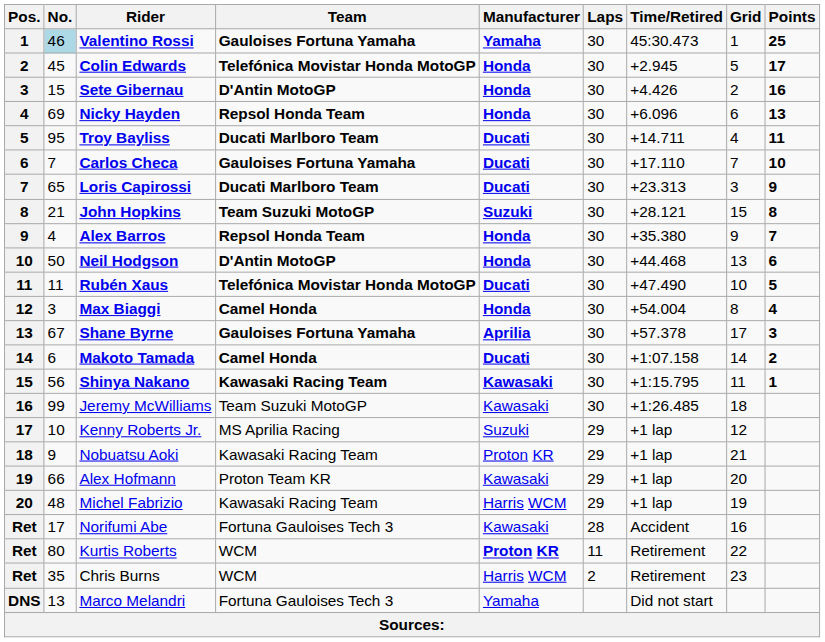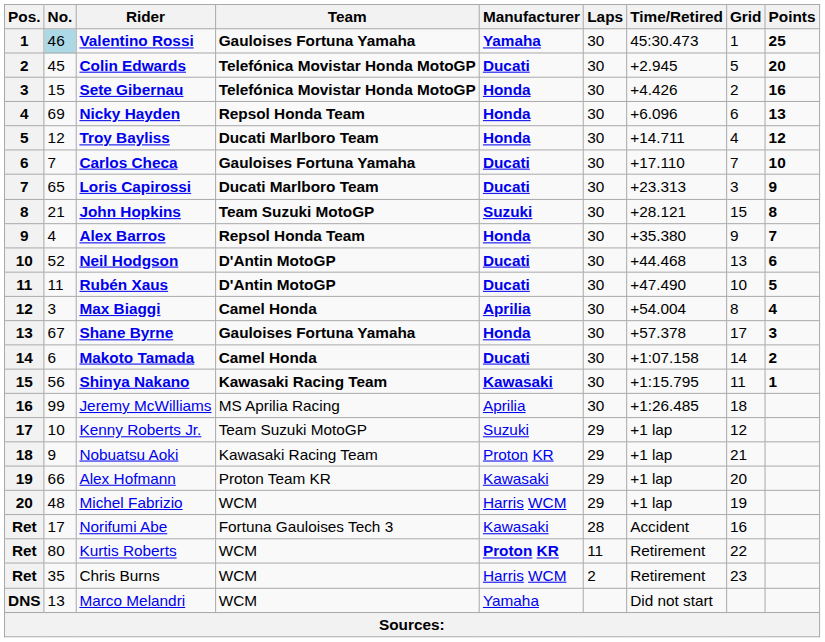 <table class="wikitable" style="font-size: 95%;">
 <tr>
 <th>Pos.</th>
 <th>No.</th>
 <th>Rider</th>
 <th>Team</th>
 <th>Manufacturer</th>
 <th>Laps</th>
 <th>Time/Retired</th>
 <th>Grid</th>
 <th>Points</th>
 </tr>
 <tr>
 <th>1</th>
 <td style="background: lightblue;">46</td>
 <td> <strong><a href='#'>Valentino Rossi</a></strong></td>
 <td><strong>Gauloises Fortuna Yamaha</strong></td>
 <td><strong><a href='#'>Yamaha</a></strong></td>
 <td>30</td>
 <td>45:30.473</td>
 <td>1</td>
 <td><strong>25</strong></td>
 </tr>
 <tr>
 <th>2</th>
 <td>45</td>
 <td> <strong><a href='#'>Colin Edwards</a></strong></td>
 <td><strong>Telefónica Movistar Honda MotoGP</strong></td>
-<td><strong><a href='#'>Honda</a></strong></td>
+<td><strong><a href='#'>Ducati</a></strong></td>
 <td>30</td>
 <td>+2.945</td>
 <td>5</td>
-<td><strong>17</strong></td>
+<td><strong>20</strong></td>
 </tr>
 <tr>
 <th>3</th>
 <td>15</td>
 <td> <strong><a href='#'>Sete Gibernau</a></strong></td>
-<td><strong>D'Antin MotoGP</strong></td>
+<td><strong>Telefónica Movistar Honda MotoGP</strong></td>
 <td><strong><a href='#'>Honda</a></strong></td>
 <td>30</td>
 <td>+4.426</td>
 <td>2</td>
 <td><strong>16</strong></td>
 </tr>
 <tr>
 <th>4</th>
 <td>69</td>
 <td> <strong><a href='#'>Nicky Hayden</a></strong></td>
 <td><strong>Repsol Honda Team</strong></td>
 <td><strong><a href='#'>Honda</a></strong></td>
 <td>30</td>
 <td>+6.096</td>
 <td>6</td>
 <td><strong>13</strong></td>
 </tr>
 <tr>
 <th>5</th>
-<td>95</td>
+<td>12</td>
 <td> <strong><a href='#'>Troy Bayliss</a></strong></td>
 <td><strong>Ducati Marlboro Team</strong></td>
-<td><strong><a href='#'>Ducati</a></strong></td>
+<td><strong><a href='#'>Honda</a></strong></td>
 <td>30</td>
 <td>+14.711</td>
 <td>4</td>
-<td><strong>11</strong></td>
+<td><strong>12</strong></td>
 </tr>
 <tr>
 <th>6</th>
 <td>7</td>
 <td> <strong><a href='#'>Carlos Checa</a></strong></td>
 <td><strong>Gauloises Fortuna Yamaha</strong></td>
 <td><strong><a href='#'>Ducati</a></strong></td>
 <td>30</td>
 <td>+17.110</td>
 <td>7</td>
 <td><strong>10</strong></td>
 </tr>
 <tr>
 <th>7</th>
 <td>65</td>
 <td> <strong><a href='#'>Loris Capirossi</a></strong></td>
 <td><strong>Ducati Marlboro Team</strong></td>
 <td><strong><a href='#'>Ducati</a></strong></td>
 <td>30</td>
 <td>+23.313</td>
 <td>3</td>
 <td><strong>9</strong></td>
 </tr>
 <tr>
 <th>8</th>
 <td>21</td>
 <td> <strong><a href='#'>John Hopkins</a></strong></td>
 <td><strong>Team Suzuki MotoGP</strong></td>
 <td><strong><a href='#'>Suzuki</a></strong></td>
 <td>30</td>
 <td>+28.121</td>
 <td>15</td>
 <td><strong>8</strong></td>
 </tr>
 <tr>
 <th>9</th>
 <td>4</td>
 <td> <strong><a href='#'>Alex Barros</a></strong></td>
 <td><strong>Repsol Honda Team</strong></td>
 <td><strong><a href='#'>Honda</a></strong></td>
 <td>30</td>
 <td>+35.380</td>
 <td>9</td>
 <td><strong>7</strong></td>
 </tr>
 <tr>
 <th>10</th>
-<td>50</td>
+<td>52</td>
 <td> <strong><a href='#'>Neil Hodgson</a></strong></td>
 <td><strong>D'Antin MotoGP</strong></td>
-<td><strong><a href='#'>Honda</a></strong></td>
+<td><strong><a href='#'>Ducati</a></strong></td>
 <td>30</td>
 <td>+44.468</td>
 <td>13</td>
 <td><strong>6</strong></td>
 </tr>
 <tr>
 <th>11</th>
 <td>11</td>
 <td> <strong><a href='#'>Rubén Xaus</a></strong></td>
-<td><strong>Telefónica Movistar Honda MotoGP</strong></td>
+<td><strong>D'Antin MotoGP</strong></td>
 <td><strong><a href='#'>Ducati</a></strong></td>
 <td>30</td>
 <td>+47.490</td>
 <td>10</td>
 <td><strong>5</strong></td>
 </tr>
 <tr>
 <th>12</th>
 <td>3</td>
 <td> <strong><a href='#'>Max Biaggi</a></strong></td>
 <td><strong>Camel Honda</strong></td>
-<td><strong><a href='#'>Honda</a></strong></td>
+<td><strong><a href='#'>Aprilia</a></strong></td>
 <td>30</td>
 <td>+54.004</td>
 <td>8</td>
 <td><strong>4</strong></td>
 </tr>
 <tr>
 <th>13</th>
 <td>67</td>
 <td> <strong><a href='#'>Shane Byrne</a></strong></td>
 <td><strong>Gauloises Fortuna Yamaha</strong></td>
-<td><strong><a href='#'>Aprilia</a></strong></td>
+<td><strong><a href='#'>Honda</a></strong></td>
 <td>30</td>
 <td>+57.378</td>
 <td>17</td>
 <td><strong>3</strong></td>
 </tr>
 <tr>
 <th>14</th>
 <td>6</td>
 <td> <strong><a href='#'>Makoto Tamada</a></strong></td>
 <td><strong>Camel Honda</strong></td>
 <td><strong><a href='#'>Ducati</a></strong></td>
 <td>30</td>
 <td>+1:07.158</td>
 <td>14</td>
 <td><strong>2</strong></td>
 </tr>
 <tr>
 <th>15</th>
 <td>56</td>
 <td> <strong><a href='#'>Shinya Nakano</a></strong></td>
 <td><strong>Kawasaki Racing Team</strong></td>
 <td><strong><a href='#'>Kawasaki</a></strong></td>
 <td>30</td>
 <td>+1:15.795</td>
 <td>11</td>
 <td><strong>1</strong></td>
 </tr>
 <tr>
 <th>16</th>
 <td>99</td>
 <td> <a href='#'>Jeremy McWilliams</a></td>
-<td>Team Suzuki MotoGP</td>
-<td><a href='#'>Kawasaki</a></td>
+<td>MS Aprilia Racing</td>
+<td><a href='#'>Aprilia</a></td>
 <td>30</td>
 <td>+1:26.485</td>
 <td>18</td>
 <td></td>
 </tr>
 <tr>
 <th>17</th>
 <td>10</td>
 <td> <a href='#'>Kenny Roberts Jr.</a></td>
-<td>MS Aprilia Racing</td>
+<td>Team Suzuki MotoGP</td>
 <td><a href='#'>Suzuki</a></td>
 <td>29</td>
 <td>+1 lap</td>
 <td>12</td>
 <td></td>
 </tr>
 <tr>
 <th>18</th>
 <td>9</td>
 <td> <a href='#'>Nobuatsu Aoki</a></td>
 <td>Kawasaki Racing Team</td>
 <td><a href='#'>Proton</a> <a href='#'>KR</a></td>
 <td>29</td>
 <td>+1 lap</td>
 <td>21</td>
 <td></td>
 </tr>
 <tr>
 <th>19</th>
 <td>66</td>
 <td> <a href='#'>Alex Hofmann</a></td>
 <td>Proton Team KR</td>
 <td><a href='#'>Kawasaki</a></td>
 <td>29</td>
 <td>+1 lap</td>
 <td>20</td>
 <td></td>
 </tr>
 <tr>
 <th>20</th>
 <td>48</td>
 <td> <a href='#'>Michel Fabrizio</a></td>
-<td>Kawasaki Racing Team</td>
+<td>WCM</td>
 <td><a href='#'>Harris</a> <a href='#'>WCM</a></td>
 <td>29</td>
 <td>+1 lap</td>
 <td>19</td>
 <td></td>
 </tr>
 <tr>
 <th>Ret</th>
 <td>17</td>
 <td> <a href='#'>Norifumi Abe</a></td>
 <td>Fortuna Gauloises Tech 3</td>
 <td><a href='#'>Kawasaki</a></td>
 <td>28</td>
 <td>Accident</td>
 <td>16</td>
 <td></td>
 </tr>
 <tr>
 <th>Ret</th>
 <td>80</td>
 <td> <a href='#'>Kurtis Roberts</a></td>
 <td>WCM</td>
 <td><strong><a href='#'>Proton</a> <a href='#'>KR</a></strong></td>
 <td>11</td>
 <td>Retirement</td>
 <td>22</td>
 <td></td>
 </tr>
 <tr>
 <th>Ret</th>
 <td>35</td>
 <td> Chris Burns</td>
 <td>WCM</td>
 <td><a href='#'>Harris</a> <a href='#'>WCM</a></td>
 <td>2</td>
 <td>Retirement</td>
 <td>23</td>
 <td></td>
 </tr>
 <tr>
 <th>DNS</th>
 <td>13</td>
 <td> <a href='#'>Marco Melandri</a></td>
-<td>Fortuna Gauloises Tech 3</td>
+<td>WCM</td>
 <td><a href='#'>Yamaha</a></td>
 <td></td>
 <td>Did not start</td>
 <td></td>
 <td></td>
 </tr>
 <tr>
 <th colspan=9>Sources:</th>
 </tr>
 </table>
